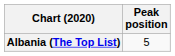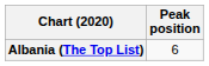 <table class="wikitable sortable plainrowheaders" style="text-align:center">
 <tr>
 <th scope="col">Chart (2020)</th>
 <th scope="col">Peak<br>position</th>
 </tr>
 <tr>
 <th scope="row">Albania (<a href='#'>The Top List</a>)</th>
-<td>5</td>
+<td>6</td>
 </tr>
 </table>
